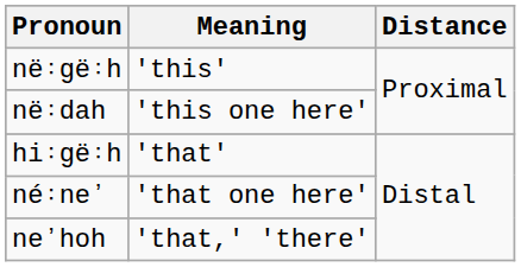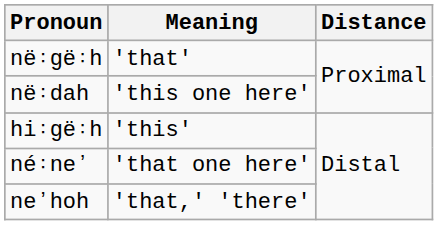 <table class="wikitable">
 <tr>
 <th>Pronoun</th>
 <th>Meaning</th>
 <th>Distance</th>
 </tr>
 <tr>
 <td>në꞉gë꞉h</td>
-<td>'this'</td>
+<td>'that'</td>
 <td rowspan="2">Proximal</td>
 </tr>
 <tr>
 <td>në꞉dah</td>
 <td>'this one here'</td>
 </tr>
 <tr>
 <td>hi꞉gë꞉h</td>
-<td>'that'</td>
+<td>'this'</td>
 <td rowspan="3">Distal</td>
 </tr>
 <tr>
 <td>né꞉neʼ</td>
 <td>'that one here'</td>
 </tr>
 <tr>
 <td>neʼhoh</td>
 <td>'that,' 'there'</td>
 </tr>
 </table>
